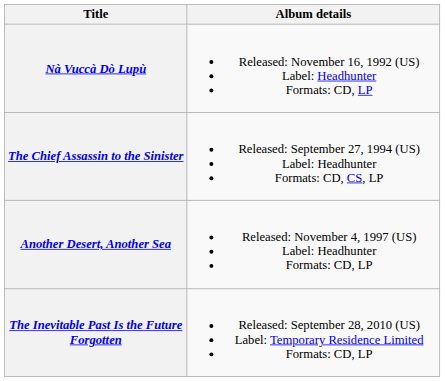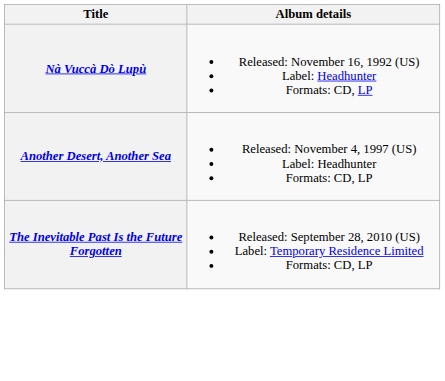 <table class="wikitable plainrowheaders" style="text-align:center;">
 <tr>
 <th scope="col" rowspan="1" style="width:14em;">Title</th>
 <th scope="col" rowspan="1" style="width:19.5em;">Album details</th>
 </tr>
 <tr>
 <th scope="row"><em><a href='#'>Nà Vuccà Dò Lupù</a></em></th>
 <td><br><ul><li>Released: November 16, 1992 <span>(US)</span></li><li>Label: <a href='#'>Headhunter</a></li><li>Formats: CD, <a href='#'>LP</a></li></ul></td>
 </tr>
 <tr>
-<th scope="row"><em><a href='#'>The Chief Assassin to the Sinister</a></em></th>
-<td><br><ul><li>Released: September 27, 1994 <span>(US)</span></li><li>Label: Headhunter</li><li>Formats: CD, <a href='#'>CS</a>, LP</li></ul></td>
-</tr>
-<tr>
 <th scope="row"><em><a href='#'>Another Desert, Another Sea</a></em></th>
 <td><br><ul><li>Released: November 4, 1997 <span>(US)</span></li><li>Label: Headhunter</li><li>Formats: CD, LP</li></ul></td>
 </tr>
 <tr>
 <th scope="row"><em><a href='#'>The Inevitable Past Is the Future Forgotten</a></em></th>
 <td><br><ul><li>Released: September 28, 2010 <span>(US)</span></li><li>Label: <a href='#'>Temporary Residence Limited</a></li><li>Formats: CD, LP</li></ul></td>
 </tr>
 </table>
